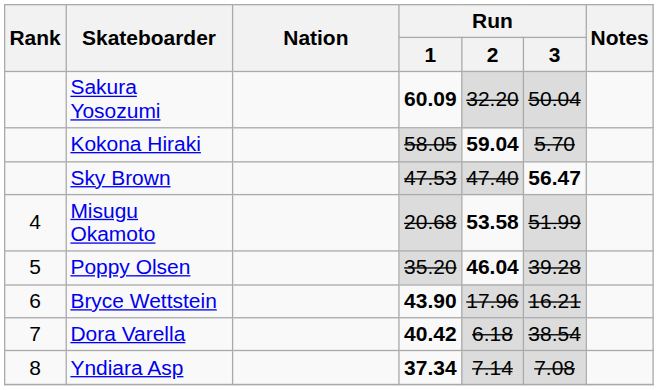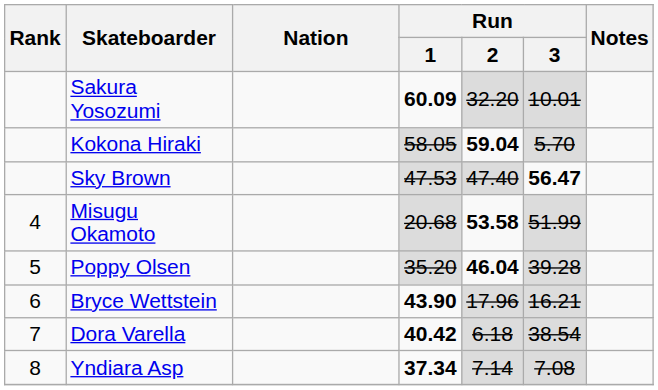 <table class="wikitable sortable" style="text-align:center">
 <tr>
 <th rowspan="2" width="30">Rank</th>
 <th rowspan="2" width="120">Skateboarder</th>
 <th rowspan="2" width="120">Nation</th>
 <th colspan="3">Run</th>
 <th rowspan="2" width="30">Notes</th>
 </tr>
 <tr>
 <th width="20">1</th>
 <th width="20">2</th>
 <th width="20">3</th>
 </tr>
 <tr>
 <td></td>
 <td align="left"><a href='#'>Sakura Yosozumi</a></td>
 <td align="left"></td>
 <td><strong>60.09</strong></td>
 <td bgcolor="gainsboro"><s>32.20</s></td>
-<td bgcolor="gainsboro"><s>50.04</s></td>
+<td bgcolor="gainsboro"><s>10.01</s></td>
 <td></td>
 </tr>
 <tr>
 <td></td>
 <td align="left"><a href='#'>Kokona Hiraki</a></td>
 <td align="left"></td>
 <td bgcolor="gainsboro"><s>58.05</s></td>
 <td><strong>59.04</strong></td>
 <td bgcolor="gainsboro"><s>5.70</s></td>
 <td></td>
 </tr>
 <tr>
 <td></td>
 <td align="left"><a href='#'>Sky Brown</a></td>
 <td align="left"></td>
 <td bgcolor="gainsboro"><s>47.53</s></td>
 <td bgcolor="gainsboro"><s>47.40</s></td>
 <td><strong>56.47</strong></td>
 <td></td>
 </tr>
 <tr>
 <td>4</td>
 <td align="left"><a href='#'>Misugu Okamoto</a></td>
 <td align="left"></td>
 <td bgcolor="gainsboro"><s>20.68</s></td>
 <td><strong>53.58</strong></td>
 <td bgcolor="gainsboro"><s>51.99</s></td>
 <td></td>
 </tr>
 <tr>
 <td>5</td>
 <td align="left"><a href='#'>Poppy Olsen</a></td>
 <td align="left"></td>
 <td bgcolor="gainsboro"><s>35.20</s></td>
 <td><strong>46.04</strong></td>
 <td bgcolor="gainsboro"><s>39.28</s></td>
 <td></td>
 </tr>
 <tr>
 <td>6</td>
 <td align="left"><a href='#'>Bryce Wettstein</a></td>
 <td align="left"></td>
 <td><strong>43.90</strong></td>
 <td bgcolor="gainsboro"><s>17.96</s></td>
 <td bgcolor="gainsboro"><s>16.21</s></td>
 <td></td>
 </tr>
 <tr>
 <td>7</td>
 <td align="left"><a href='#'>Dora Varella</a></td>
 <td align="left"></td>
 <td><strong>40.42</strong></td>
 <td bgcolor="gainsboro"><s>6.18</s></td>
 <td bgcolor="gainsboro"><s>38.54</s></td>
 <td></td>
 </tr>
 <tr>
 <td>8</td>
 <td align="left"><a href='#'>Yndiara Asp</a></td>
 <td align="left"></td>
 <td><strong>37.34</strong></td>
 <td bgcolor="gainsboro"><s>7.14</s></td>
 <td bgcolor="gainsboro"><s>7.08</s></td>
 <td></td>
 </tr>
 <tr>
 </tr>
 </table>
